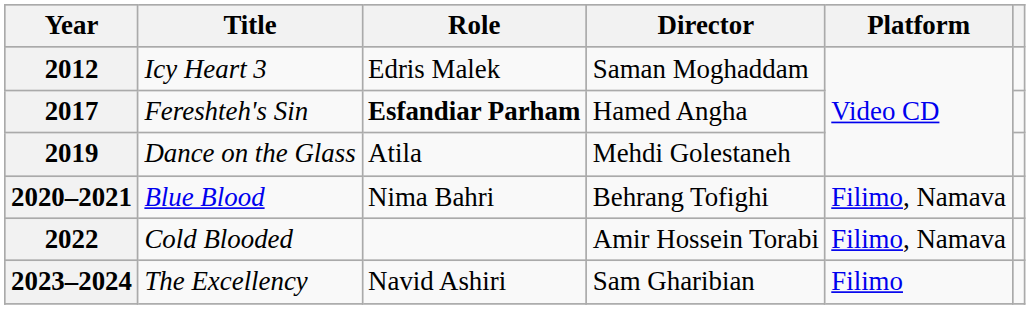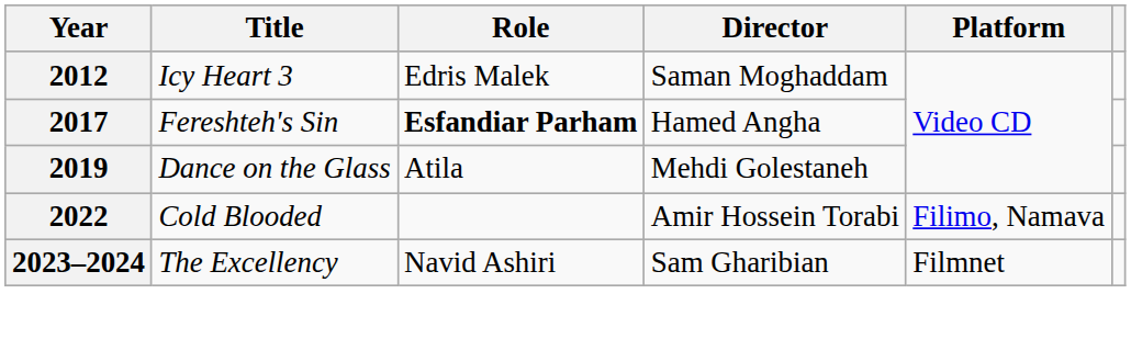 <table class="wikitable plainrowheaders sortable"  style=font-size:100%>
 <tr>
 <th scope="col">Year</th>
 <th scope="col">Title</th>
 <th scope="col">Role</th>
 <th scope="col">Director</th>
 <th scope="col" class="unsortable">Platform</th>
 <th scope="col" class="unsortable"></th>
 </tr>
 <tr>
 <th scope=row>2012</th>
 <td><em>Icy Heart 3</em></td>
 <td>Edris Malek</td>
 <td>Saman Moghaddam</td>
 <td rowspan="3"><a href='#'>Video CD</a></td>
 <td></td>
 </tr>
 <tr>
 <th scope=row>2017</th>
 <td><em>Fereshteh's Sin</em></td>
 <td><strong>Esfandiar Parham</strong></td>
 <td>Hamed Angha</td>
 <td></td>
 </tr>
 <tr>
 <th scope=row>2019</th>
 <td><em>Dance on the Glass</em></td>
 <td>Atila</td>
 <td>Mehdi Golestaneh</td>
 <td></td>
 </tr>
 <tr>
-<th scope=row>2020–2021</th>
-<td><em><a href='#'>Blue Blood</a></em></td>
-<td>Nima Bahri</td>
-<td>Behrang Tofighi</td>
-<td><a href='#'>Filimo</a>, Namava</td>
-<td></td>
-</tr>
-<tr>
 <th scope=row>2022</th>
 <td><em>Cold Blooded</em></td>
 <td></td>
 <td>Amir Hossein Torabi</td>
 <td><a href='#'>Filimo</a>, Namava</td>
 <td></td>
 </tr>
 <tr>
 <th scope=row>2023–2024</th>
 <td><em>The Excellency</em></td>
 <td>Navid Ashiri</td>
 <td>Sam Gharibian</td>
-<td><a href='#'>Filimo</a></td>
+<td>Filmnet</td>
 <td></td>
 </tr>
 </table>
